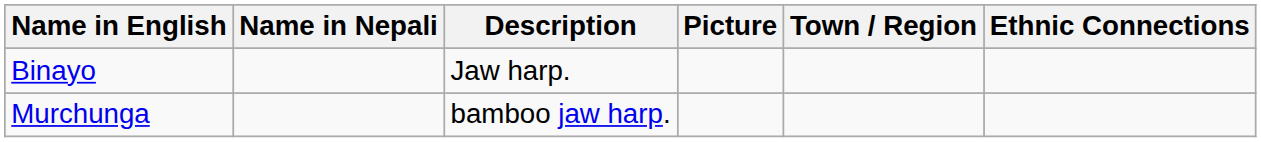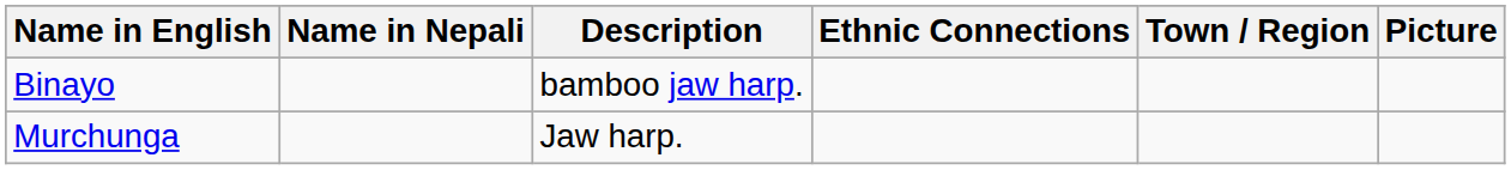 <table class="wikitable">
 <tr>
 <th>Name in English</th>
 <th>Name in Nepali</th>
 <th>Description</th>
+<th>Ethnic Connections</th>
+<th>Town / Region</th>
 <th>Picture</th>
-<th>Town / Region</th>
-<th>Ethnic Connections</th>
 </tr>
 <tr>
 <td><a href='#'>Binayo</a></td>
 <td></td>
-<td>Jaw harp.</td>
+<td>bamboo <a href='#'>jaw harp</a>.</td>
 <td></td>
 <td></td>
 <td></td>
 </tr>
 <tr>
 <td><a href='#'>Murchunga</a></td>
 <td></td>
-<td>bamboo <a href='#'>jaw harp</a>.</td>
+<td>Jaw harp.</td>
 <td></td>
 <td></td>
 <td></td>
 </tr>
 </table>
